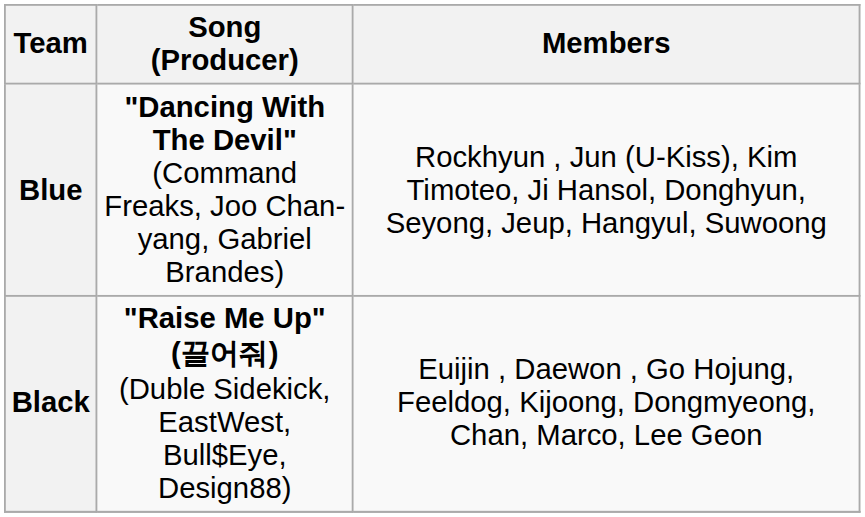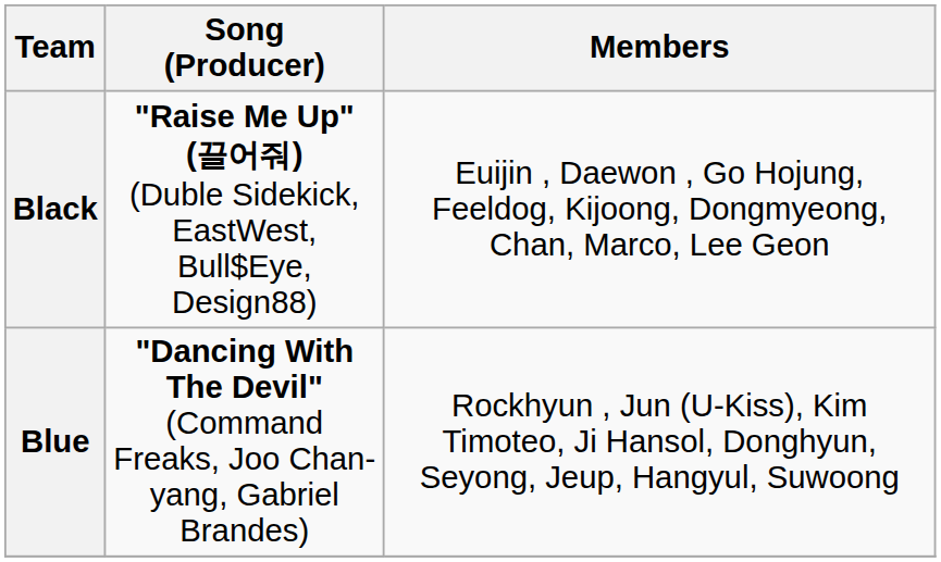 <table class="wikitable sortable" style="text-align:center; width:75%;">
 <tr>
 <th scope="col" style="width:10%;">Team</th>
 <th scope="col" style="width:30%;">Song<br>(Producer)</th>
 <th scope="col" class="unsortable">Members</th>
 </tr>
 <tr>
+<th>Black</th>
+<td><strong>"Raise Me Up"</strong> <strong>(끌어줘)</strong><br>(Duble Sidekick, EastWest, Bull$Eye, Design88)</td>
+<td>Euijin , Daewon , Go Hojung, Feeldog, Kijoong, Dongmyeong, Chan, Marco, Lee Geon</td>
+</tr>
+<tr>
 <th>Blue</th>
 <td><strong>"Dancing With The Devil"</strong><br>(Command Freaks, Joo Chan-yang, Gabriel Brandes)</td>
 <td>Rockhyun , Jun (U-Kiss), Kim Timoteo, Ji Hansol, Donghyun, Seyong, Jeup, Hangyul, Suwoong</td>
 </tr>
 <tr>
-<th>Black</th>
-<td><strong>"Raise Me Up"</strong> <strong>(끌어줘)</strong><br>(Duble Sidekick, EastWest, Bull$Eye, Design88)</td>
-<td>Euijin , Daewon , Go Hojung, Feeldog, Kijoong, Dongmyeong, Chan, Marco, Lee Geon</td>
-</tr>
-<tr>
 </tr>
 </table>
